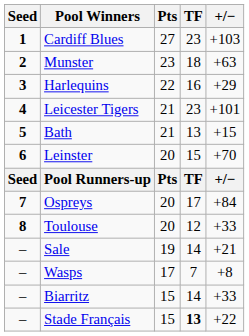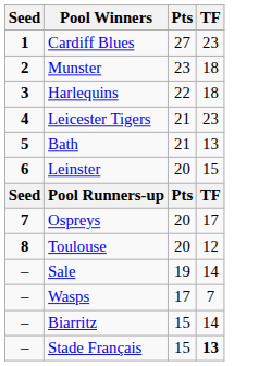 <table class="wikitable" style="text-align: center;">
 <tr>
 <th>Seed</th>
 <th>Pool Winners</th>
 <th>Pts</th>
 <th>TF</th>
-<th>+/−</th>
 </tr>
 <tr>
 <td><strong>1</strong></td>
 <td align=left> <a href='#'>Cardiff Blues</a></td>
 <td>27</td>
 <td>23</td>
-<td>+103</td>
 </tr>
 <tr>
 <td><strong>2</strong></td>
 <td align=left> <a href='#'>Munster</a></td>
 <td>23</td>
 <td>18</td>
-<td>+63</td>
 </tr>
 <tr>
 <td><strong>3</strong></td>
 <td align=left> <a href='#'>Harlequins</a></td>
 <td>22</td>
-<td>16</td>
-<td>+29</td>
+<td>18</td>
 </tr>
 <tr>
 <td><strong>4</strong></td>
 <td align=left> <a href='#'>Leicester Tigers</a></td>
 <td>21</td>
 <td>23</td>
-<td>+101</td>
 </tr>
 <tr>
 <td><strong>5</strong></td>
 <td align=left> <a href='#'>Bath</a></td>
 <td>21</td>
 <td>13</td>
-<td>+15</td>
 </tr>
 <tr>
 <td><strong>6</strong></td>
 <td align=left> <a href='#'>Leinster</a></td>
 <td>20</td>
 <td>15</td>
-<td>+70</td>
 </tr>
 <tr>
 <th>Seed</th>
 <th>Pool Runners-up</th>
 <th>Pts</th>
 <th>TF</th>
-<th>+/−</th>
 </tr>
 <tr>
 <td><strong>7</strong></td>
 <td align=left> <a href='#'>Ospreys</a></td>
 <td>20</td>
 <td>17</td>
-<td>+84</td>
 </tr>
 <tr>
 <td><strong>8</strong></td>
 <td align=left> <a href='#'>Toulouse</a></td>
 <td>20</td>
 <td>12</td>
-<td>+33</td>
 </tr>
 <tr>
 <td>–</td>
 <td align=left> <a href='#'>Sale</a></td>
 <td>19</td>
 <td>14</td>
-<td>+21</td>
 </tr>
 <tr>
 <td>–</td>
 <td align=left> <a href='#'>Wasps</a></td>
 <td>17</td>
 <td>7</td>
-<td>+8</td>
 </tr>
 <tr>
 <td>–</td>
 <td align=left> <a href='#'>Biarritz</a></td>
 <td>15</td>
 <td>14</td>
-<td>+33</td>
 </tr>
 <tr>
 <td>–</td>
 <td align=left> <a href='#'>Stade Français</a></td>
 <td>15</td>
 <td><strong>13</strong></td>
-<td>+22</td>
 </tr>
 </table>
